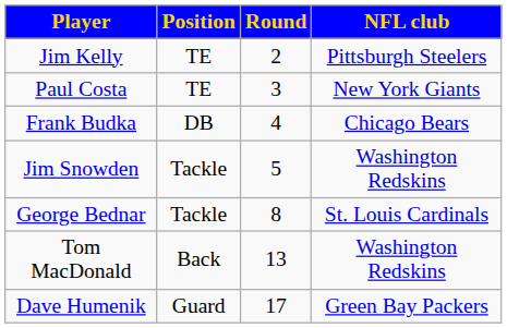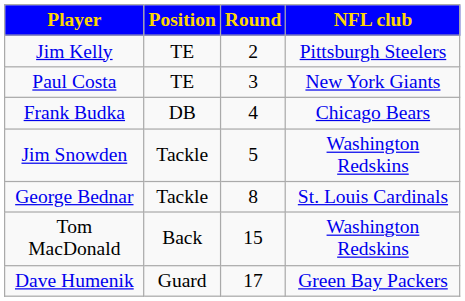 <table class="wikitable" width="60%">
 <tr align="center"  style="background:blue;color:gold;">
 <td><strong>Player</strong></td>
 <td><strong>Position</strong></td>
 <td><strong>Round</strong></td>
 <td><strong>NFL club</strong></td>
 </tr>
 <tr align="center" bgcolor="">
 <td><a href='#'>Jim Kelly</a></td>
 <td>TE</td>
 <td>2</td>
 <td><a href='#'>Pittsburgh Steelers</a></td>
 </tr>
 <tr align="center" bgcolor="">
 <td><a href='#'>Paul Costa</a></td>
 <td>TE</td>
 <td>3</td>
 <td><a href='#'>New York Giants</a></td>
 </tr>
 <tr align="center" bgcolor="">
 <td><a href='#'>Frank Budka</a></td>
 <td>DB</td>
 <td>4</td>
 <td><a href='#'>Chicago Bears</a></td>
 </tr>
 <tr align="center" bgcolor="">
 <td><a href='#'>Jim Snowden</a></td>
 <td>Tackle</td>
 <td>5</td>
 <td><a href='#'>Washington Redskins</a></td>
 </tr>
 <tr align="center" bgcolor="">
 <td><a href='#'>George Bednar</a></td>
 <td>Tackle</td>
 <td>8</td>
 <td><a href='#'>St. Louis Cardinals</a></td>
 </tr>
 <tr align="center" bgcolor="">
 <td>Tom MacDonald</td>
 <td>Back</td>
-<td>13</td>
+<td>15</td>
 <td><a href='#'>Washington Redskins</a></td>
 </tr>
 <tr align="center" bgcolor="">
 <td><a href='#'>Dave Humenik</a></td>
 <td>Guard</td>
 <td>17</td>
 <td><a href='#'>Green Bay Packers</a></td>
 </tr>
 </table>
